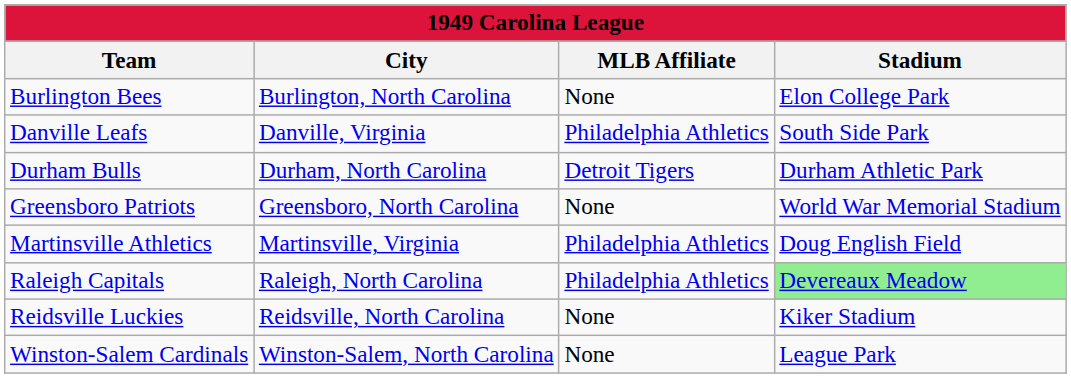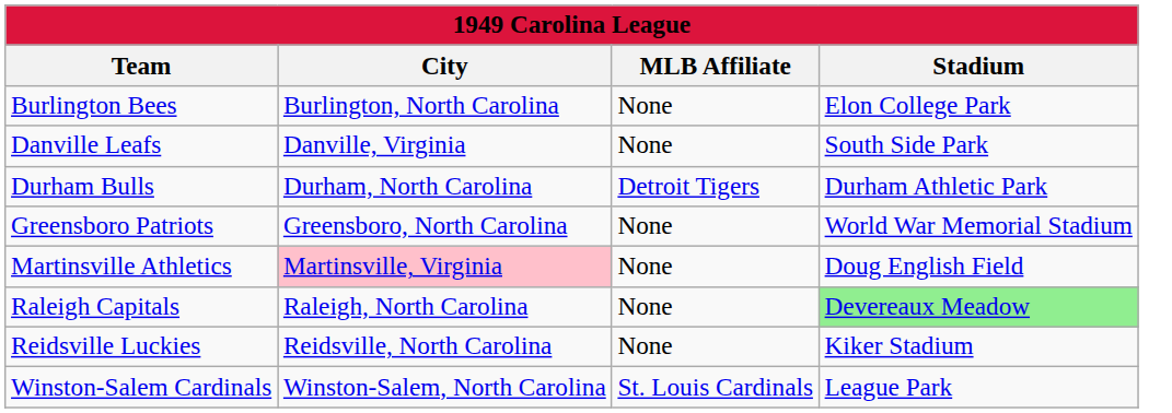 <table class="wikitable" style="width:auto">
 <tr>
 <td bgcolor="#DC143C" align="center" colspan="7"><strong><span>1949 Carolina League</span></strong></td>
 </tr>
 <tr>
 <th>Team</th>
 <th>City</th>
 <th>MLB Affiliate</th>
 <th>Stadium</th>
 </tr>
 <tr>
 <td><a href='#'>Burlington Bees</a></td>
 <td><a href='#'>Burlington, North Carolina</a></td>
 <td>None</td>
 <td><a href='#'>Elon College Park</a></td>
 </tr>
 <tr>
 <td><a href='#'>Danville Leafs</a></td>
 <td><a href='#'>Danville, Virginia</a></td>
-<td><a href='#'>Philadelphia Athletics</a></td>
+<td>None</td>
 <td><a href='#'>South Side Park</a></td>
 </tr>
 <tr>
 <td><a href='#'>Durham Bulls</a></td>
 <td><a href='#'>Durham, North Carolina</a></td>
 <td><a href='#'>Detroit Tigers</a></td>
 <td><a href='#'>Durham Athletic Park</a></td>
 </tr>
 <tr>
 <td><a href='#'>Greensboro Patriots</a></td>
 <td><a href='#'>Greensboro, North Carolina</a></td>
 <td>None</td>
 <td><a href='#'>World War Memorial Stadium</a></td>
 </tr>
 <tr>
 <td><a href='#'>Martinsville Athletics</a></td>
-<td><a href='#'>Martinsville, Virginia</a></td>
-<td><a href='#'>Philadelphia Athletics</a></td>
+<td style="background: pink;"><a href='#'>Martinsville, Virginia</a></td>
+<td>None</td>
 <td><a href='#'>Doug English Field</a></td>
 </tr>
 <tr>
 <td><a href='#'>Raleigh Capitals</a></td>
 <td><a href='#'>Raleigh, North Carolina</a></td>
-<td><a href='#'>Philadelphia Athletics</a></td>
+<td>None</td>
 <td style="background: lightgreen;"><a href='#'>Devereaux Meadow</a></td>
 </tr>
 <tr>
 <td><a href='#'>Reidsville Luckies</a></td>
 <td><a href='#'>Reidsville, North Carolina</a></td>
 <td>None</td>
 <td><a href='#'>Kiker Stadium</a></td>
 </tr>
 <tr>
 <td><a href='#'>Winston-Salem Cardinals</a></td>
 <td><a href='#'>Winston-Salem, North Carolina</a></td>
-<td>None</td>
+<td><a href='#'>St. Louis Cardinals</a></td>
 <td><a href='#'>League Park</a></td>
 </tr>
 </table>
